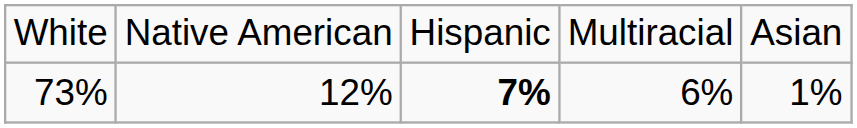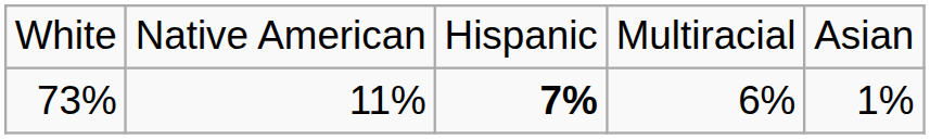 <table class="wikitable">
 <tr>
 <td>White</td>
 <td>Native American</td>
 <td>Hispanic</td>
 <td>Multiracial</td>
 <td>Asian</td>
 </tr>
 <tr>
 <td align=right>73%</td>
-<td align=right>12%</td>
+<td align=right>11%</td>
 <td align=right><strong>7%</strong></td>
 <td align=right>6%</td>
 <td align=right>1%</td>
 </tr>
 </table>
